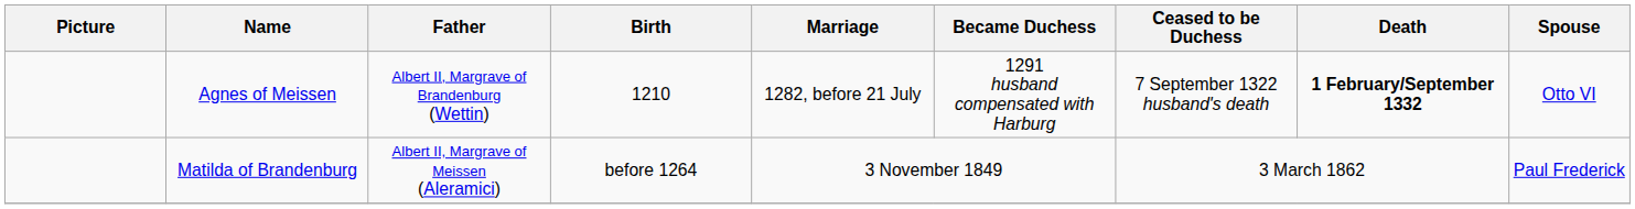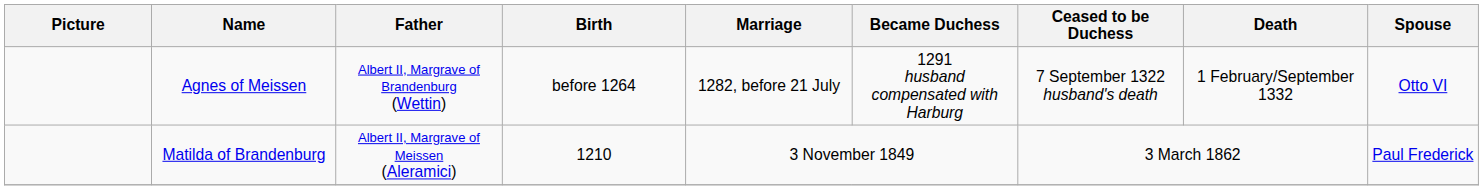 <table width=95% class="wikitable">
 <tr>
 <th width = "8%">Picture</th>
 <th width = "10%">Name</th>
 <th width = "9%">Father</th>
 <th width = "10%">Birth</th>
 <th width = "9%">Marriage</th>
 <th width = "9%">Became Duchess</th>
 <th width = "9%">Ceased to be Duchess</th>
 <th width = "9%">Death</th>
 <th width = "6%">Spouse</th>
 </tr>
 <tr>
 <td align="center"></td>
 <td align="center"><a href='#'>Agnes of Meissen</a></td>
 <td align="center"><small><a href='#'>Albert II, Margrave of Brandenburg</a></small><br>(<a href='#'>Wettin</a>)</td>
-<td align="center">1210</td>
+<td align="center">before 1264</td>
 <td align="center">1282, before 21 July</td>
 <td align="center">1291<br><em>husband compensated with Harburg</em></td>
 <td align="center">7 September 1322<br><em>husband's death</em></td>
-<td align="center"><strong>1 February/September 1332</strong></td>
+<td align="center">1 February/September 1332</td>
 <td align="center"><a href='#'>Otto VI</a></td>
 </tr>
 <tr>
 <td align="center"></td>
 <td align="center"><a href='#'>Matilda of Brandenburg</a></td>
 <td align="center"><small><a href='#'>Albert II, Margrave of Meissen</a></small><br>(<a href='#'>Aleramici</a>)</td>
-<td align="center">before 1264</td>
+<td align="center">1210</td>
 <td align="center" colspan="2">3 November 1849</td>
 <td align="center" colspan="2">3 March 1862</td>
 <td align="center"><a href='#'>Paul Frederick</a></td>
 </tr>
 <tr>
 </tr>
 </table>
